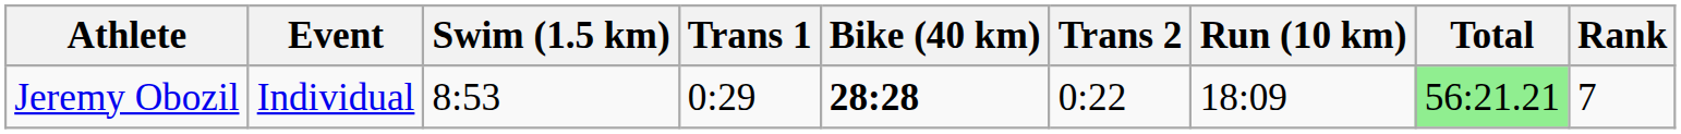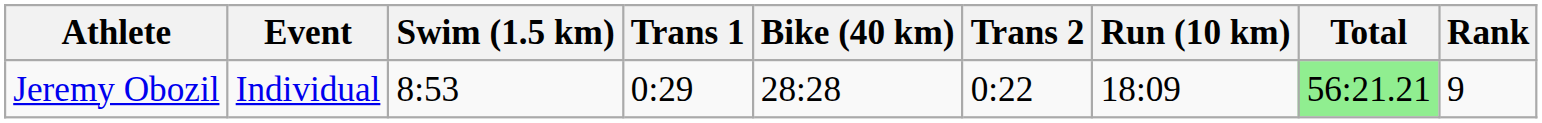 <table class="wikitable" border="1">
 <tr>
 <th>Athlete</th>
 <th>Event</th>
 <th>Swim (1.5 km)</th>
 <th>Trans 1</th>
 <th>Bike (40 km)</th>
 <th>Trans 2</th>
 <th>Run (10 km)</th>
 <th>Total</th>
 <th>Rank</th>
 </tr>
 <tr>
 <td><a href='#'>Jeremy Obozil</a></td>
 <td><a href='#'>Individual</a></td>
 <td>8:53</td>
 <td>0:29</td>
-<td><strong>28:28</strong></td>
+<td>28:28</td>
 <td>0:22</td>
 <td>18:09</td>
 <td style="background: lightgreen;">56:21.21</td>
-<td>7</td>
+<td>9</td>
 </tr>
 </table>
